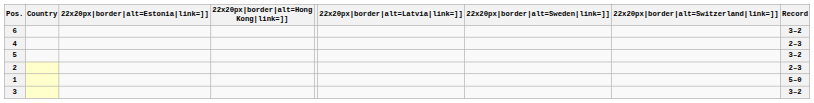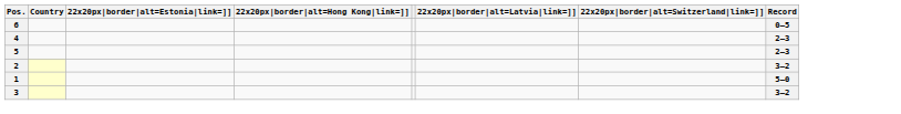 <table class="wikitable sortable nowrap" style="text-align:center; font-size:0.9em;">
 <tr>
 <th>Pos.</th>
 <th>Country</th>
 <th [[Image:>22x20px|border|alt=Estonia|link=]]</th>
 <th [[Image:>22x20px|border|alt=Hong Kong|link=]]</th>
 <th></th>
 <th [[Image:>22x20px|border|alt=Latvia|link=]]</th>
-<th [[Image:>22x20px|border|alt=Sweden|link=]]</th>
 <th [[Image:>22x20px|border|alt=Switzerland|link=]]</th>
 <th>Record</th>
 </tr>
 <tr>
 <th>6</th>
 <td style="text-align:left;"></td>
 <td></td>
 <td></td>
 <td></td>
 <td></td>
 <td></td>
-<td></td>
-<th>3–2</th>
+<th>0–5</th>
 </tr>
 <tr>
 <th>4</th>
 <td style="text-align:left;"></td>
-<td></td>
 <td></td>
 <td></td>
 <td></td>
 <td></td>
 <td></td>
 <th>2–3</th>
 </tr>
 <tr>
 <th>5</th>
 <td style="text-align:left;"></td>
 <td></td>
 <td></td>
 <td></td>
 <td></td>
 <td></td>
-<td></td>
-<th>3–2</th>
+<th>2–3</th>
 </tr>
 <tr>
 <th>2</th>
 <td style="text-align:left; background:#ffffcc;"></td>
 <td></td>
 <td></td>
 <td></td>
 <td></td>
 <td></td>
-<td></td>
-<th>2–3</th>
+<th>3–2</th>
 </tr>
 <tr>
 <th>1</th>
 <td style="text-align:left; background:#ffffcc;"></td>
-<td></td>
 <td></td>
 <td></td>
 <td></td>
 <td></td>
 <td></td>
 <th>5–0</th>
 </tr>
 <tr>
 <th>3</th>
 <td style="text-align:left; background:#ffffcc;"></td>
 <td></td>
 <td></td>
 <td></td>
 <td></td>
 <td></td>
-<td></td>
 <th>3–2</th>
 </tr>
 </table>
